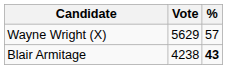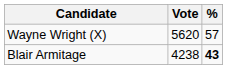 <table class="wikitable">
 <tr>
 <th bgcolor="#DDDDFF" width="200px">Candidate</th>
 <th bgcolor="#DDDDFF">Vote</th>
 <th bgcolor="#DDDDFF">%</th>
 </tr>
 <tr>
 <td>Wayne Wright (X)</td>
-<td>5629</td>
+<td>5620</td>
 <td>57</td>
 </tr>
 <tr>
 <td>Blair Armitage</td>
 <td>4238</td>
 <td><strong>43</strong></td>
 </tr>
 </table>
